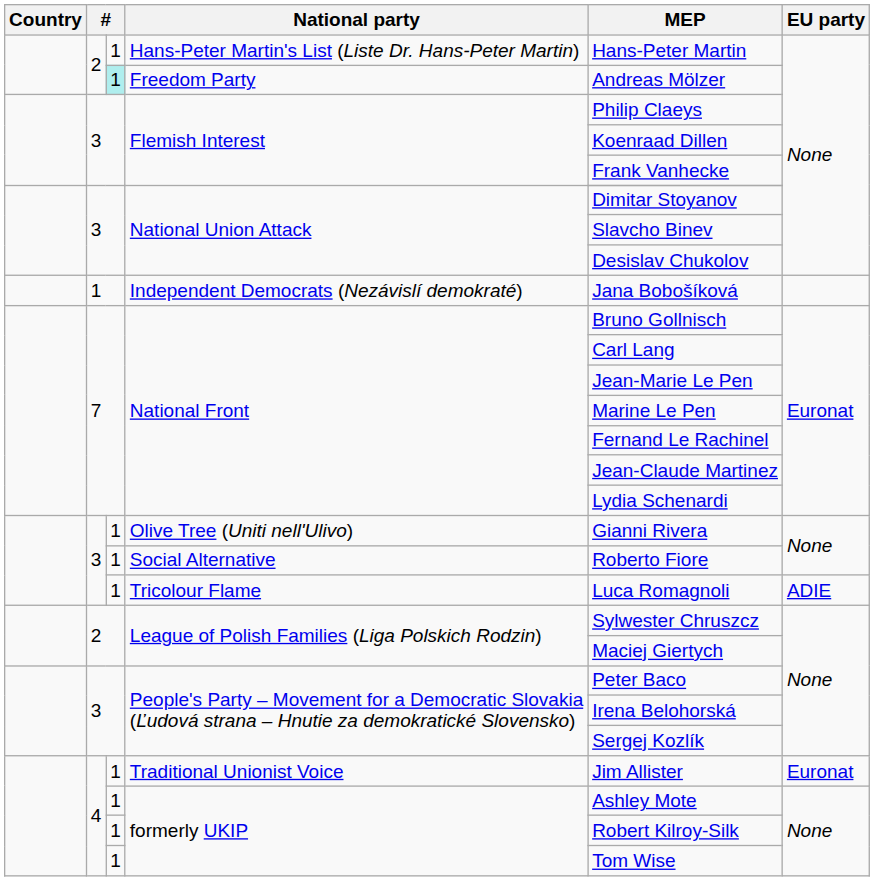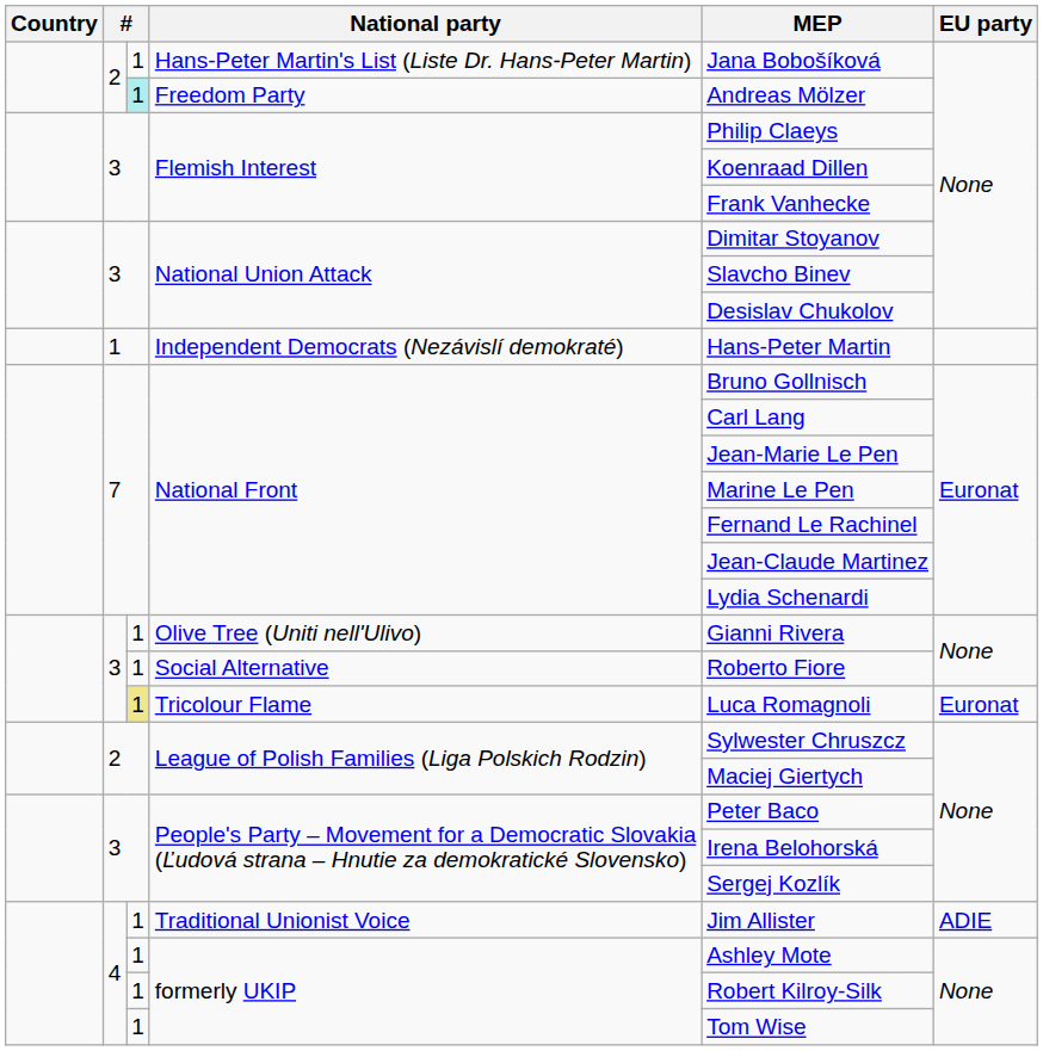 <table class="wikitable sortable mw-collapsible mw-collapsed" style="font-size:90%">
 <tr>
 <th>Country</th>
 <th colspan=2>#</th>
 <th>National party</th>
 <th>MEP</th>
 <th>EU party</th>
 </tr>
 <tr>
 <td rowspan=2></td>
 <td rowspan=2>2</td>
 <td>1</td>
 <td><a href='#'>Hans-Peter Martin's List</a> (<em>Liste Dr. Hans-Peter Martin</em>)</td>
-<td><a href='#'>Hans-Peter Martin</a></td>
+<td><a href='#'>Jana Bobošíková</a></td>
 <td rowspan=9><em>None</em></td>
 </tr>
 <tr>
 <td style="background: paleturquoise;">1</td>
 <td><a href='#'>Freedom Party</a></td>
 <td><a href='#'>Andreas Mölzer</a></td>
 </tr>
 <tr>
 <td rowspan=3></td>
 <td rowspan=3 colspan=2>3</td>
 <td rowspan=3><a href='#'>Flemish Interest</a></td>
 <td><a href='#'>Philip Claeys</a></td>
 </tr>
 <tr>
 <td><a href='#'>Koenraad Dillen</a></td>
 </tr>
 <tr>
 <td><a href='#'>Frank Vanhecke</a></td>
 </tr>
 <tr>
 <td rowspan=4></td>
 <td colspan=2 rowspan=4>3</td>
 <td rowspan =4><a href='#'>National Union Attack</a></td>
 </tr>
 <tr>
 <td><a href='#'>Dimitar Stoyanov</a></td>
 </tr>
 <tr>
 <td><a href='#'>Slavcho Binev</a></td>
 </tr>
 <tr>
 <td><a href='#'>Desislav Chukolov</a></td>
 </tr>
 <tr>
 <td></td>
 <td colspan=2>1</td>
 <td><a href='#'>Independent Democrats</a> (<em>Nezávislí demokraté</em>)</td>
-<td><a href='#'>Jana Bobošíková</a></td>
+<td><a href='#'>Hans-Peter Martin</a></td>
 </tr>
 <tr>
 <td rowspan=7></td>
 <td rowspan=7 colspan=2>7</td>
 <td rowspan=7><a href='#'>National Front</a></td>
 <td><a href='#'>Bruno Gollnisch</a></td>
 <td rowspan=7><a href='#'>Euronat</a></td>
 </tr>
 <tr>
 <td><a href='#'>Carl Lang</a></td>
 </tr>
 <tr>
 <td><a href='#'>Jean-Marie Le Pen</a></td>
 </tr>
 <tr>
 <td><a href='#'>Marine Le Pen</a></td>
 </tr>
 <tr>
 <td><a href='#'>Fernand Le Rachinel</a></td>
 </tr>
 <tr>
 <td><a href='#'>Jean-Claude Martinez</a></td>
 </tr>
 <tr>
 <td><a href='#'>Lydia Schenardi</a></td>
 </tr>
 <tr>
 <td rowspan=3></td>
 <td rowspan=3>3</td>
 <td>1</td>
 <td><a href='#'>Olive Tree</a> (<em>Uniti nell'Ulivo</em>)</td>
 <td><a href='#'>Gianni Rivera</a></td>
 <td rowspan=2><em>None</em></td>
 </tr>
 <tr>
 <td>1</td>
 <td><a href='#'>Social Alternative</a></td>
 <td><a href='#'>Roberto Fiore</a></td>
 </tr>
 <tr>
-<td>1</td>
+<td style="background: khaki;">1</td>
 <td><a href='#'>Tricolour Flame</a></td>
 <td><a href='#'>Luca Romagnoli</a></td>
-<td><a href='#'>ADIE</a></td>
+<td><a href='#'>Euronat</a></td>
 </tr>
 <tr>
 <td rowspan=2></td>
 <td rowspan=2 colspan=2>2</td>
 <td rowspan=2><a href='#'>League of Polish Families</a> (<em>Liga Polskich Rodzin</em>)</td>
 <td><a href='#'>Sylwester Chruszcz</a></td>
 <td rowspan=5><em>None</em></td>
 </tr>
 <tr>
 <td><a href='#'>Maciej Giertych</a></td>
 </tr>
 <tr>
 <td rowspan=3></td>
 <td rowspan=3 colspan=2>3</td>
 <td rowspan=3><a href='#'>People's Party – Movement for a Democratic Slovakia</a><br>(<em>Ľudová strana – Hnutie za demokratické Slovensko</em>)</td>
 <td><a href='#'>Peter Baco</a></td>
 </tr>
 <tr>
 <td><a href='#'>Irena Belohorská</a></td>
 </tr>
 <tr>
 <td><a href='#'>Sergej Kozlík</a></td>
 </tr>
 <tr>
 <td rowspan=4></td>
 <td rowspan=4>4</td>
 <td>1</td>
 <td><a href='#'>Traditional Unionist Voice</a></td>
 <td><a href='#'>Jim Allister</a></td>
-<td><a href='#'>Euronat</a></td>
+<td><a href='#'>ADIE</a></td>
 </tr>
 <tr>
 <td>1</td>
 <td rowspan=3>formerly <a href='#'>UKIP</a></td>
 <td><a href='#'>Ashley Mote</a></td>
 <td rowspan=3><em>None</em></td>
 </tr>
 <tr>
 <td>1</td>
 <td><a href='#'>Robert Kilroy-Silk</a></td>
 </tr>
 <tr>
 <td>1</td>
 <td><a href='#'>Tom Wise</a></td>
 </tr>
 </table>
